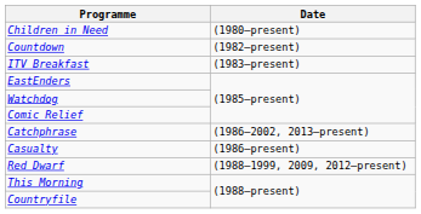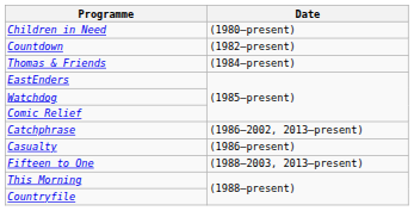 <table class="wikitable">
 <tr>
 <th width=250>Programme</th>
 <th width=250>Date</th>
 </tr>
 <tr>
 <td><em><a href='#'>Children in Need</a></em></td>
 <td>(1980–present)</td>
 </tr>
 <tr>
 <td><em><a href='#'>Countdown</a></em></td>
 <td>(1982–present)</td>
 </tr>
 <tr>
-<td><em><a href='#'>ITV Breakfast</a></em></td>
-<td>(1983–present)</td>
+<td><em><a href='#'>Thomas & Friends</a></em></td>
+<td>(1984–present)</td>
 </tr>
 <tr>
 <td><em><a href='#'>EastEnders</a></em></td>
 <td rowspan="3">(1985–present)</td>
 </tr>
 <tr>
 <td><em><a href='#'>Watchdog</a></em></td>
 </tr>
 <tr>
 <td><em><a href='#'>Comic Relief</a></em></td>
 </tr>
 <tr>
 <td><em><a href='#'>Catchphrase</a></em></td>
 <td>(1986–2002, 2013–present)</td>
 </tr>
 <tr>
 <td><em><a href='#'>Casualty</a></em></td>
 <td>(1986–present)</td>
 </tr>
 <tr>
-<td><em><a href='#'>Red Dwarf</a></em></td>
-<td>(1988–1999, 2009, 2012–present)</td>
+<td><em><a href='#'>Fifteen to One</a></em></td>
+<td>(1988–2003, 2013–present)</td>
 </tr>
 <tr>
 <td><em><a href='#'>This Morning</a></em></td>
 <td rowspan="2">(1988–present)</td>
 </tr>
 <tr>
 <td><em><a href='#'>Countryfile</a></em></td>
 </tr>
 </table>
